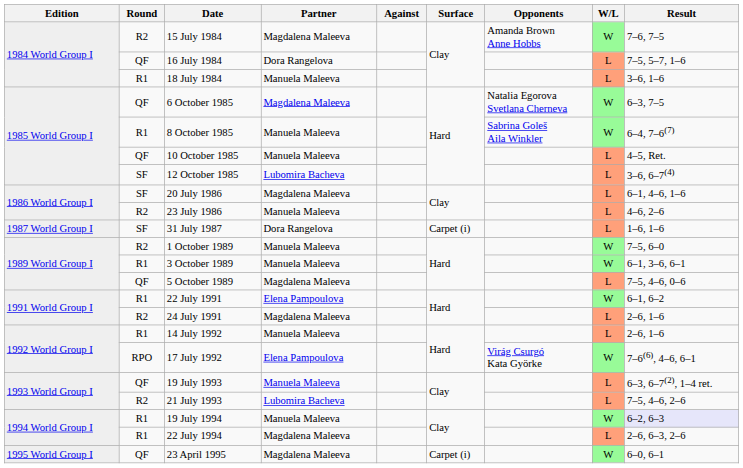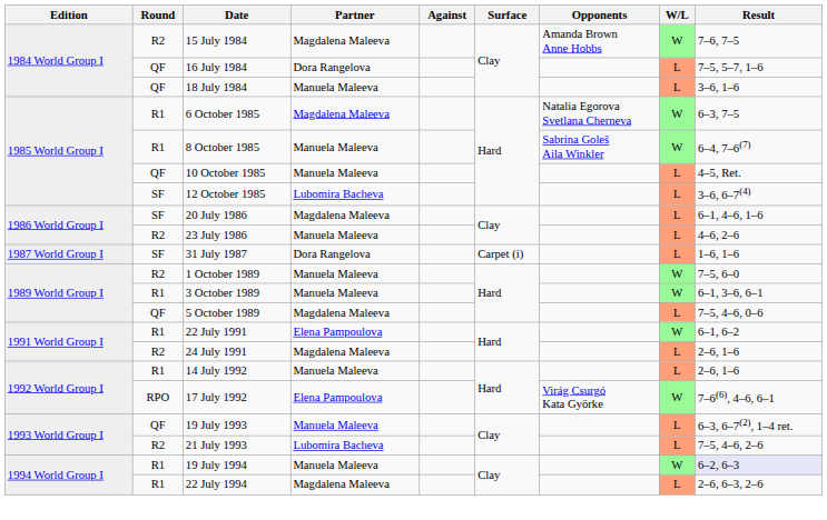 <table class="wikitable" style="font-size:95%;" width="1050">
 <tr>
 <th>Edition</th>
 <th>Round</th>
 <th>Date</th>
 <th>Partner</th>
 <th>Against</th>
 <th>Surface</th>
 <th>Opponents</th>
 <th>W/L</th>
 <th>Result</th>
 </tr>
 <tr>
 <td bgcolor=#efefef rowspan=3><a href='#'>1984 World Group I</a></td>
 <td align=center>R2</td>
 <td>15 July 1984</td>
 <td> Magdalena Maleeva</td>
 <td></td>
 <td rowspan=3>Clay</td>
 <td> Amanda Brown<br> <a href='#'>Anne Hobbs</a></td>
 <td bgcolor=#98FB98 align=center>W</td>
 <td>7–6, 7–5</td>
 </tr>
 <tr>
 <td align=center>QF</td>
 <td>16 July 1984</td>
 <td> Dora Rangelova</td>
 <td></td>
 <td></td>
 <td bgcolor=#FFA07A align=center>L</td>
 <td>7–5, 5–7, 1–6</td>
 </tr>
 <tr>
-<td align=center>R1</td>
+<td align=center>QF</td>
 <td>18 July 1984</td>
 <td> Manuela Maleeva</td>
 <td></td>
 <td></td>
 <td bgcolor=#FFA07A align=center>L</td>
 <td>3–6, 1–6</td>
 </tr>
 <tr>
 <td bgcolor=#efefef rowspan=4><a href='#'>1985 World Group I</a></td>
-<td align=center>QF</td>
+<td align=center>R1</td>
 <td>6 October 1985</td>
 <td> <a href='#'>Magdalena Maleeva</a></td>
 <td></td>
 <td rowspan=4>Hard</td>
 <td> Natalia Egorova<br> <a href='#'>Svetlana Cherneva</a></td>
 <td bgcolor=#98FB98 align=center>W</td>
 <td>6–3, 7–5</td>
 </tr>
 <tr>
 <td align=center>R1</td>
 <td>8 October 1985</td>
 <td> Manuela Maleeva</td>
 <td></td>
 <td> <a href='#'>Sabrina Goleš</a><br> <a href='#'>Aila Winkler</a></td>
 <td bgcolor=#98FB98 align=center>W</td>
 <td>6–4, 7–6<sup>(7)</sup></td>
 </tr>
 <tr>
 <td align=center>QF</td>
 <td>10 October 1985</td>
 <td> Manuela Maleeva</td>
 <td></td>
 <td></td>
 <td bgcolor=#FFA07A align=center>L</td>
 <td>4–5, Ret.</td>
 </tr>
 <tr>
 <td align=center>SF</td>
 <td>12 October 1985</td>
 <td> <a href='#'>Lubomira Bacheva</a></td>
 <td></td>
 <td></td>
 <td bgcolor=#FFA07A align=center>L</td>
 <td>3–6, 6–7<sup>(4)</sup></td>
 </tr>
 <tr>
 <td bgcolor=#efefef rowspan=2><a href='#'>1986 World Group I</a></td>
 <td align=center>SF</td>
 <td>20 July 1986</td>
 <td> Magdalena Maleeva</td>
 <td></td>
 <td rowspan=2>Clay</td>
 <td></td>
 <td bgcolor=#FFA07A align=center>L</td>
 <td>6–1, 4–6, 1–6</td>
 </tr>
 <tr>
 <td align=center>R2</td>
 <td>23 July 1986</td>
 <td> Manuela Maleeva</td>
 <td></td>
 <td></td>
 <td bgcolor=#FFA07A align=center>L</td>
 <td>4–6, 2–6</td>
 </tr>
 <tr>
 <td bgcolor=#efefef><a href='#'>1987 World Group I</a></td>
 <td align=center>SF</td>
 <td>31 July 1987</td>
 <td> Dora Rangelova</td>
 <td></td>
 <td>Carpet (i)</td>
 <td></td>
 <td bgcolor=#FFA07A align=center>L</td>
 <td>1–6, 1–6</td>
 </tr>
 <tr>
 <td bgcolor=#efefef rowspan=3><a href='#'>1989 World Group I</a></td>
 <td align=center>R2</td>
 <td>1 October 1989</td>
 <td> Manuela Maleeva</td>
 <td></td>
 <td rowspan=3>Hard</td>
 <td></td>
 <td bgcolor=#98FB98 align=center>W</td>
 <td>7–5, 6–0</td>
 </tr>
 <tr>
 <td align=center>R1</td>
 <td>3 October 1989</td>
 <td> Manuela Maleeva</td>
 <td></td>
 <td></td>
 <td bgcolor=#98FB98 align=center>W</td>
 <td>6–1, 3–6, 6–1</td>
 </tr>
 <tr>
 <td align=center>QF</td>
 <td>5 October 1989</td>
 <td> Magdalena Maleeva</td>
 <td></td>
 <td></td>
 <td bgcolor=#FFA07A align=center>L</td>
 <td>7–5, 4–6, 0–6</td>
 </tr>
 <tr>
 <td bgcolor=#efefef rowspan=2><a href='#'>1991 World Group I</a></td>
 <td align=center>R1</td>
 <td>22 July 1991</td>
 <td> <a href='#'>Elena Pampoulova</a></td>
 <td></td>
 <td rowspan=2>Hard</td>
 <td></td>
 <td bgcolor=#98FB98 align=center>W</td>
 <td>6–1, 6–2</td>
 </tr>
 <tr>
 <td align=center>R2</td>
 <td>24 July 1991</td>
 <td> Magdalena Maleeva</td>
 <td></td>
 <td></td>
 <td bgcolor=#FFA07A align=center>L</td>
 <td>2–6, 1–6</td>
 </tr>
 <tr>
 <td bgcolor=#efefef rowspan=2><a href='#'>1992 World Group I</a></td>
 <td align=center>R1</td>
 <td>14 July 1992</td>
 <td> Manuela Maleeva</td>
 <td></td>
 <td rowspan=2>Hard</td>
 <td></td>
 <td bgcolor=#FFA07A align=center>L</td>
 <td>2–6, 1–6</td>
 </tr>
 <tr>
 <td align=center>RPO</td>
 <td>17 July 1992</td>
 <td> <a href='#'>Elena Pampoulova</a></td>
 <td></td>
 <td> <a href='#'>Virág Csurgó</a><br> Kata Györke</td>
 <td bgcolor=#98FB98 align=center>W</td>
 <td>7–6<sup>(6)</sup>, 4–6, 6–1</td>
 </tr>
 <tr>
 <td bgcolor=#efefef rowspan=2><a href='#'>1993 World Group I</a></td>
 <td align=center>QF</td>
 <td>19 July 1993</td>
 <td> <a href='#'>Manuela Maleeva</a></td>
 <td></td>
 <td rowspan=2>Clay</td>
 <td></td>
 <td bgcolor=#FFA07A align=center>L</td>
 <td>6–3, 6–7<sup>(2)</sup>, 1–4 ret.</td>
 </tr>
 <tr>
 <td align=center>R2</td>
 <td>21 July 1993</td>
 <td> <a href='#'>Lubomira Bacheva</a></td>
 <td></td>
 <td></td>
 <td bgcolor=#FFA07A align=center>L</td>
 <td>7–5, 4–6, 2–6</td>
 </tr>
 <tr>
 <td bgcolor=#efefef rowspan=2><a href='#'>1994 World Group I</a></td>
 <td align=center>R1</td>
 <td>19 July 1994</td>
 <td> Manuela Maleeva</td>
 <td></td>
 <td rowspan=2>Clay</td>
 <td></td>
 <td bgcolor=#98FB98 align=center>W</td>
 <td style="background: lavender;">6–2, 6–3</td>
 </tr>
 <tr>
 <td align=center>R1</td>
 <td>22 July 1994</td>
 <td> Magdalena Maleeva</td>
 <td></td>
 <td></td>
 <td bgcolor=#FFA07A align=center>L</td>
 <td>2–6, 6–3, 2–6</td>
 </tr>
-<tr>
-<td bgcolor=#efefef><a href='#'>1995 World Group I</a></td>
-<td align=center>QF</td>
-<td>23 April 1995</td>
-<td> Magdalena Maleeva</td>
-<td></td>
-<td>Carpet (i)</td>
-<td></td>
-<td bgcolor=#98FB98 align=center>W</td>
-<td>6–0, 6–1</td>
-</tr>
 </table>
